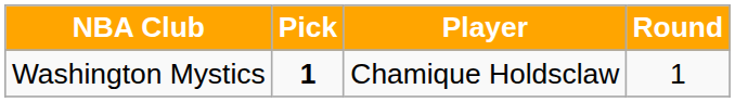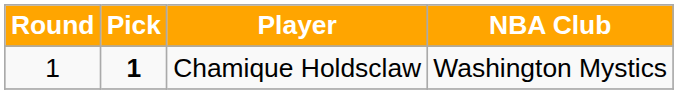 <table class="wikitable">
 <tr>
-<th style="text-align:center; background:orange; color:#fff;">NBA Club</th>
+<th style="text-align:center; background:orange; color:#fff;">Round</th>
 <th style="text-align:center; background:orange; color:#fff;">Pick</th>
 <th style="text-align:center; background:orange; color:#fff;">Player</th>
-<th style="text-align:center; background:orange; color:#fff;">Round</th>
+<th style="text-align:center; background:orange; color:#fff;">NBA Club</th>
 </tr>
 <tr style="text-align:center;" bgcolor="">
-<td>Washington Mystics</td>
+<td>1</td>
 <td><strong>1</strong></td>
 <td>Chamique Holdsclaw</td>
-<td>1</td>
+<td>Washington Mystics</td>
 </tr>
 </table>
